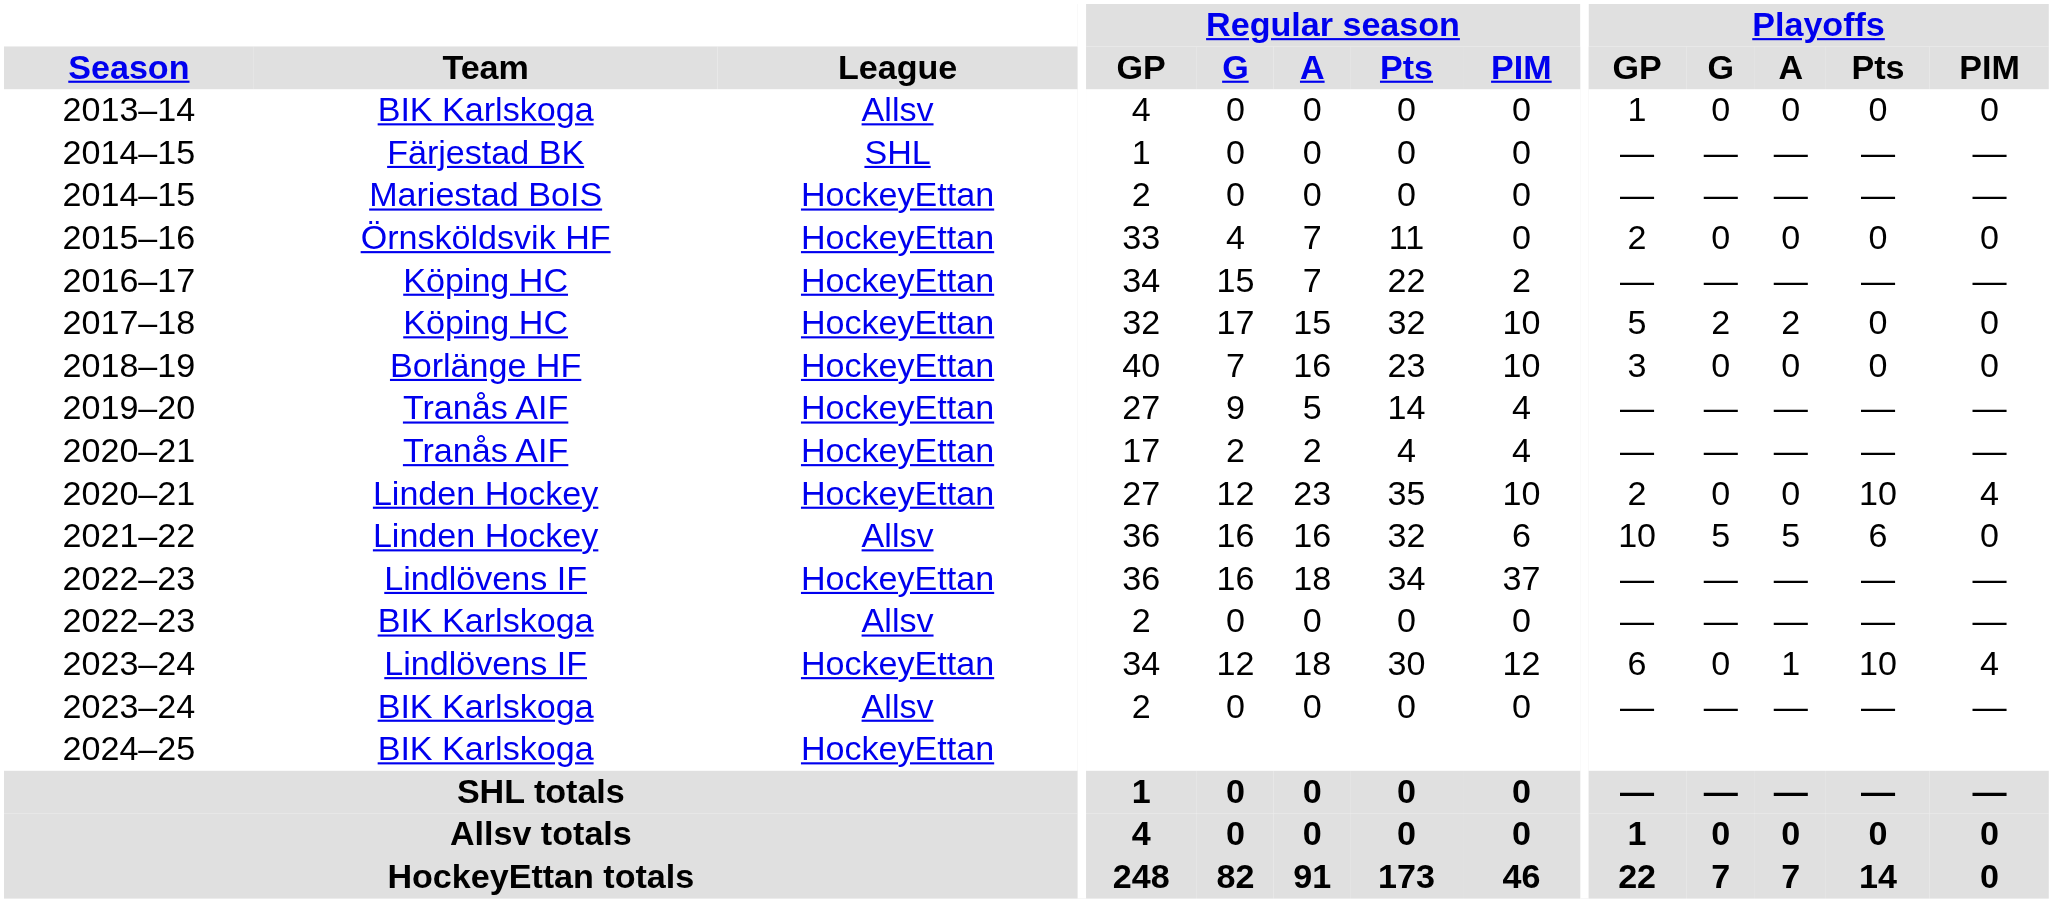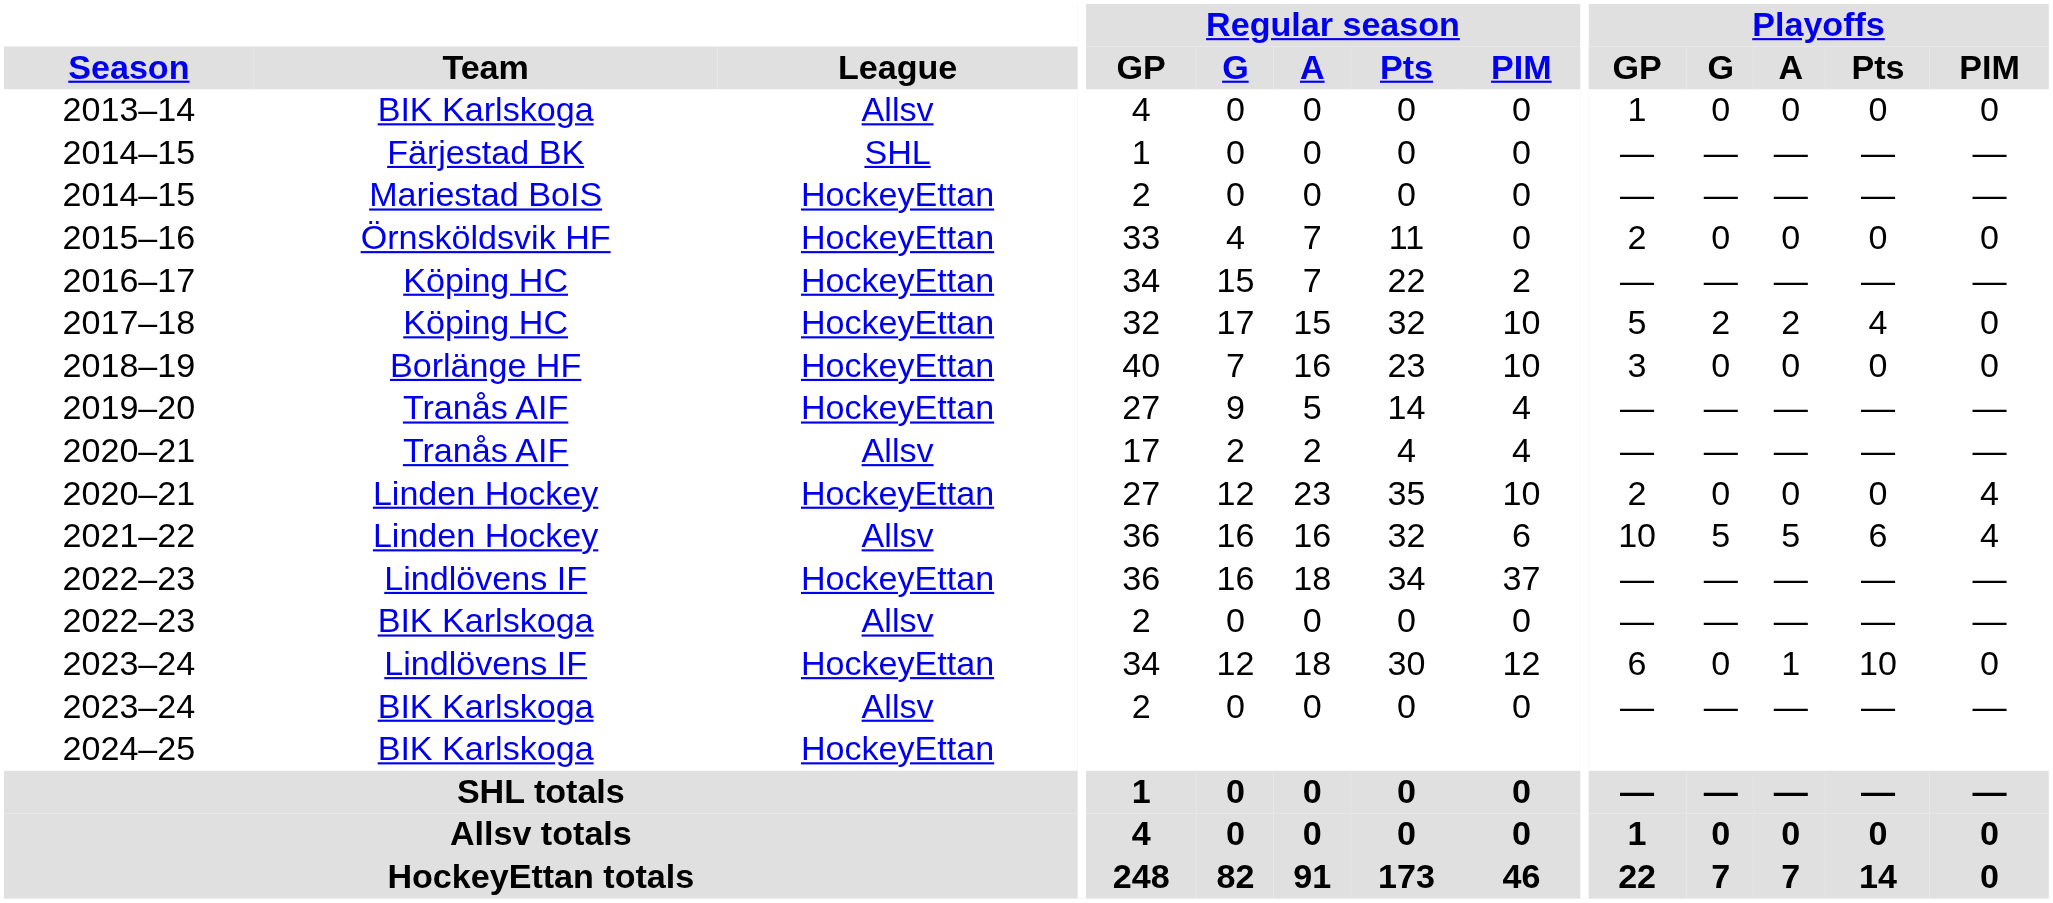 <table border="0" cellpadding="1" cellspacing="0" style="text-align:center; width:60em">
 <tr bgcolor="#e0e0e0">
 <th colspan="3" bgcolor="#ffffff"></th>
 <th rowspan="99" bgcolor="#ffffff"></th>
 <th colspan="5"><a href='#'>Regular season</a></th>
 <th rowspan="99" bgcolor="#ffffff"></th>
 <th colspan="5"><a href='#'>Playoffs</a></th>
 </tr>
 <tr bgcolor="#e0e0e0">
 <th><a href='#'>Season</a></th>
 <th>Team</th>
 <th>League</th>
 <th>GP</th>
 <th><a href='#'>G</a></th>
 <th><a href='#'>A</a></th>
 <th><a href='#'>Pts</a></th>
 <th><a href='#'>PIM</a></th>
 <th>GP</th>
 <th>G</th>
 <th>A</th>
 <th>Pts</th>
 <th>PIM</th>
 </tr>
 <tr>
 <td>2013–14</td>
 <td><a href='#'>BIK Karlskoga</a></td>
 <td><a href='#'>Allsv</a></td>
 <td>4</td>
 <td>0</td>
 <td>0</td>
 <td>0</td>
 <td>0</td>
 <td>1</td>
 <td>0</td>
 <td>0</td>
 <td>0</td>
 <td>0</td>
 </tr>
 <tr>
 <td>2014–15</td>
 <td><a href='#'>Färjestad BK</a></td>
 <td><a href='#'>SHL</a></td>
 <td>1</td>
 <td>0</td>
 <td>0</td>
 <td>0</td>
 <td>0</td>
 <td>—</td>
 <td>—</td>
 <td>—</td>
 <td>—</td>
 <td>—</td>
 </tr>
 <tr>
 <td>2014–15</td>
 <td><a href='#'>Mariestad BoIS</a></td>
 <td><a href='#'>HockeyEttan</a></td>
 <td>2</td>
 <td>0</td>
 <td>0</td>
 <td>0</td>
 <td>0</td>
 <td>—</td>
 <td>—</td>
 <td>—</td>
 <td>—</td>
 <td>—</td>
 </tr>
 <tr>
 <td>2015–16</td>
 <td><a href='#'>Örnsköldsvik HF</a></td>
 <td><a href='#'>HockeyEttan</a></td>
 <td>33</td>
 <td>4</td>
 <td>7</td>
 <td>11</td>
 <td>0</td>
 <td>2</td>
 <td>0</td>
 <td>0</td>
 <td>0</td>
 <td>0</td>
 </tr>
 <tr>
 <td>2016–17</td>
 <td><a href='#'>Köping HC</a></td>
 <td><a href='#'>HockeyEttan</a></td>
 <td>34</td>
 <td>15</td>
 <td>7</td>
 <td>22</td>
 <td>2</td>
 <td>—</td>
 <td>—</td>
 <td>—</td>
 <td>—</td>
 <td>—</td>
 </tr>
 <tr>
 <td>2017–18</td>
 <td><a href='#'>Köping HC</a></td>
 <td><a href='#'>HockeyEttan</a></td>
 <td>32</td>
 <td>17</td>
 <td>15</td>
 <td>32</td>
 <td>10</td>
 <td>5</td>
 <td>2</td>
 <td>2</td>
-<td>0</td>
+<td>4</td>
 <td>0</td>
 </tr>
 <tr>
 <td>2018–19</td>
 <td><a href='#'>Borlänge HF</a></td>
 <td><a href='#'>HockeyEttan</a></td>
 <td>40</td>
 <td>7</td>
 <td>16</td>
 <td>23</td>
 <td>10</td>
 <td>3</td>
 <td>0</td>
 <td>0</td>
 <td>0</td>
 <td>0</td>
 </tr>
 <tr>
 <td>2019–20</td>
 <td><a href='#'>Tranås AIF</a></td>
 <td><a href='#'>HockeyEttan</a></td>
 <td>27</td>
 <td>9</td>
 <td>5</td>
 <td>14</td>
 <td>4</td>
 <td>—</td>
 <td>—</td>
 <td>—</td>
 <td>—</td>
 <td>—</td>
 </tr>
 <tr>
 <td>2020–21</td>
 <td><a href='#'>Tranås AIF</a></td>
-<td><a href='#'>HockeyEttan</a></td>
+<td><a href='#'>Allsv</a></td>
 <td>17</td>
 <td>2</td>
 <td>2</td>
 <td>4</td>
 <td>4</td>
 <td>—</td>
 <td>—</td>
 <td>—</td>
 <td>—</td>
 <td>—</td>
 </tr>
 <tr>
 <td>2020–21</td>
 <td><a href='#'>Linden Hockey</a></td>
 <td><a href='#'>HockeyEttan</a></td>
 <td>27</td>
 <td>12</td>
 <td>23</td>
 <td>35</td>
 <td>10</td>
 <td>2</td>
 <td>0</td>
 <td>0</td>
-<td>10</td>
+<td>0</td>
 <td>4</td>
 </tr>
 <tr>
 <td>2021–22</td>
 <td><a href='#'>Linden Hockey</a></td>
 <td><a href='#'>Allsv</a></td>
 <td>36</td>
 <td>16</td>
 <td>16</td>
 <td>32</td>
 <td>6</td>
 <td>10</td>
 <td>5</td>
 <td>5</td>
 <td>6</td>
-<td>0</td>
+<td>4</td>
 </tr>
 <tr>
 <td>2022–23</td>
 <td><a href='#'>Lindlövens IF</a></td>
 <td><a href='#'>HockeyEttan</a></td>
 <td>36</td>
 <td>16</td>
 <td>18</td>
 <td>34</td>
 <td>37</td>
 <td>—</td>
 <td>—</td>
 <td>—</td>
 <td>—</td>
 <td>—</td>
 </tr>
 <tr>
 <td>2022–23</td>
 <td><a href='#'>BIK Karlskoga</a></td>
 <td><a href='#'>Allsv</a></td>
 <td>2</td>
 <td>0</td>
 <td>0</td>
 <td>0</td>
 <td>0</td>
 <td>—</td>
 <td>—</td>
 <td>—</td>
 <td>—</td>
 <td>—</td>
 </tr>
 <tr>
 <td>2023–24</td>
 <td><a href='#'>Lindlövens IF</a></td>
 <td><a href='#'>HockeyEttan</a></td>
 <td>34</td>
 <td>12</td>
 <td>18</td>
 <td>30</td>
 <td>12</td>
 <td>6</td>
 <td>0</td>
 <td>1</td>
 <td>10</td>
-<td>4</td>
+<td>0</td>
 </tr>
 <tr>
 <td>2023–24</td>
 <td><a href='#'>BIK Karlskoga</a></td>
 <td><a href='#'>Allsv</a></td>
 <td>2</td>
 <td>0</td>
 <td>0</td>
 <td>0</td>
 <td>0</td>
 <td>—</td>
 <td>—</td>
 <td>—</td>
 <td>—</td>
 <td>—</td>
 </tr>
 <tr>
 <td>2024–25</td>
 <td><a href='#'>BIK Karlskoga</a></td>
 <td><a href='#'>HockeyEttan</a></td>
 <td></td>
 <td></td>
 <td></td>
 <td></td>
 <td></td>
 <td></td>
 <td></td>
 <td></td>
 <td></td>
 <td></td>
 </tr>
 <tr bgcolor="#e0e0e0">
 <th colspan="3">SHL totals</th>
 <th>1</th>
 <th>0</th>
 <th>0</th>
 <th>0</th>
 <th>0</th>
 <th>—</th>
 <th>—</th>
 <th>—</th>
 <th>—</th>
 <th>—</th>
 </tr>
 <tr bgcolor="#e0e0e0">
 <th colspan="3">Allsv totals</th>
 <th>4</th>
 <th>0</th>
 <th>0</th>
 <th>0</th>
 <th>0</th>
 <th>1</th>
 <th>0</th>
 <th>0</th>
 <th>0</th>
 <th>0</th>
 </tr>
 <tr bgcolor="#e0e0e0">
 <th colspan="3">HockeyEttan totals</th>
 <th>248</th>
 <th>82</th>
 <th>91</th>
 <th>173</th>
 <th>46</th>
 <th>22</th>
 <th>7</th>
 <th>7</th>
 <th>14</th>
 <th>0</th>
 </tr>
 </table>
